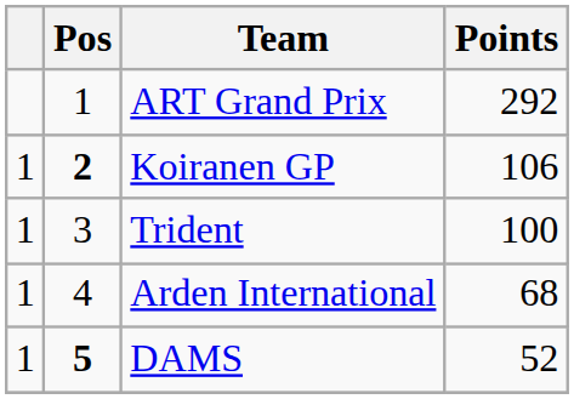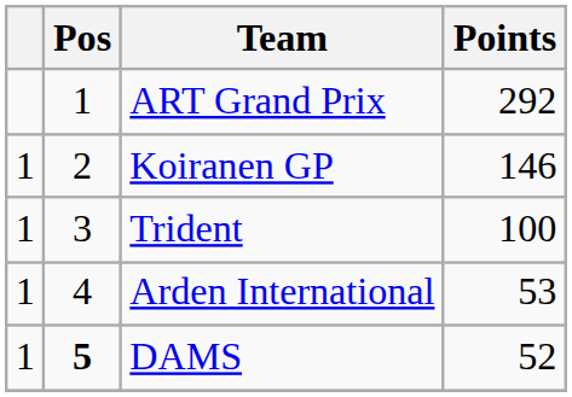 <table class="wikitable" style="font-size: 85%;">
 <tr>
 <th></th>
 <th>Pos</th>
 <th>Team</th>
 <th>Points</th>
 </tr>
 <tr>
 <td align="left"></td>
 <td align="center">1</td>
 <td> <a href='#'>ART Grand Prix</a></td>
 <td align="right">292</td>
 </tr>
 <tr>
 <td align="left"> 1</td>
-<td align="center"><strong>2</strong></td>
+<td align="center">2</td>
 <td> <a href='#'>Koiranen GP</a></td>
-<td align="right">106</td>
+<td align="right">146</td>
 </tr>
 <tr>
 <td align="left"> 1</td>
 <td align="center">3</td>
 <td> <a href='#'>Trident</a></td>
 <td align="right">100</td>
 </tr>
 <tr>
 <td align="left"> 1</td>
 <td align="center">4</td>
 <td> <a href='#'>Arden International</a></td>
-<td align="right">68</td>
+<td align="right">53</td>
 </tr>
 <tr>
 <td align="left"> 1</td>
 <td align="center"><strong>5</strong></td>
 <td> <a href='#'>DAMS</a></td>
 <td align="right">52</td>
 </tr>
 <tr>
 </tr>
 </table>
